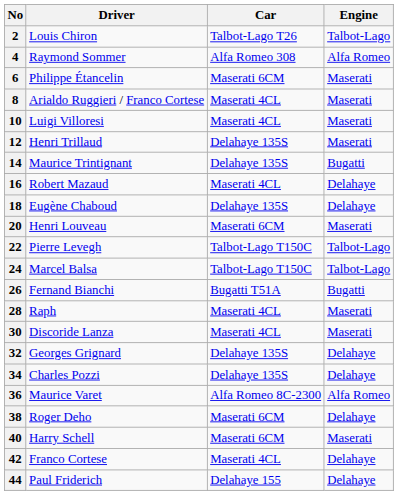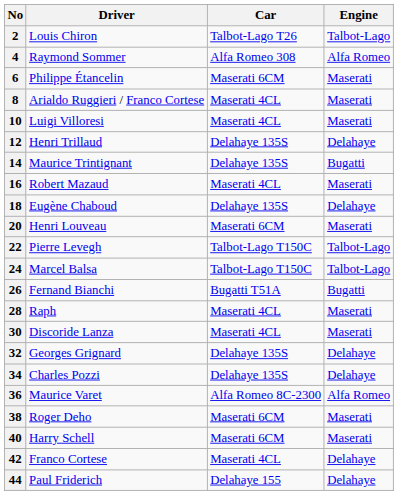 <table class="wikitable" style="font-size:90%">
 <tr>
 <th>No</th>
 <th>Driver</th>
 <th>Car</th>
 <th>Engine</th>
 </tr>
 <tr>
 <th>2</th>
 <td> <a href='#'>Louis Chiron</a></td>
 <td><a href='#'>Talbot-Lago T26</a></td>
 <td><a href='#'>Talbot-Lago</a></td>
 </tr>
 <tr>
 <th>4</th>
 <td> <a href='#'>Raymond Sommer</a></td>
 <td><a href='#'>Alfa Romeo 308</a></td>
 <td><a href='#'>Alfa Romeo</a></td>
 </tr>
 <tr>
 <th>6</th>
 <td> <a href='#'>Philippe Étancelin</a></td>
 <td><a href='#'>Maserati 6CM</a></td>
 <td><a href='#'>Maserati</a></td>
 </tr>
 <tr>
 <th>8</th>
 <td> <a href='#'>Arialdo Ruggieri</a> /  <a href='#'>Franco Cortese</a></td>
 <td><a href='#'>Maserati 4CL</a></td>
 <td><a href='#'>Maserati</a></td>
 </tr>
 <tr>
 <th>10</th>
 <td> <a href='#'>Luigi Villoresi</a></td>
 <td><a href='#'>Maserati 4CL</a></td>
 <td><a href='#'>Maserati</a></td>
 </tr>
 <tr>
 <th>12</th>
 <td> <a href='#'>Henri Trillaud</a></td>
 <td><a href='#'>Delahaye 135S</a></td>
-<td><a href='#'>Maserati</a></td>
+<td><a href='#'>Delahaye</a></td>
 </tr>
 <tr>
 <th>14</th>
 <td> <a href='#'>Maurice Trintignant</a></td>
 <td><a href='#'>Delahaye 135S</a></td>
 <td><a href='#'>Bugatti</a></td>
 </tr>
 <tr>
 <th>16</th>
 <td> <a href='#'>Robert Mazaud</a></td>
 <td><a href='#'>Maserati 4CL</a></td>
-<td><a href='#'>Delahaye</a></td>
+<td><a href='#'>Maserati</a></td>
 </tr>
 <tr>
 <th>18</th>
 <td> <a href='#'>Eugène Chaboud</a></td>
 <td><a href='#'>Delahaye 135S</a></td>
 <td><a href='#'>Delahaye</a></td>
 </tr>
 <tr>
 <th>20</th>
 <td> <a href='#'>Henri Louveau</a></td>
 <td><a href='#'>Maserati 6CM</a></td>
 <td><a href='#'>Maserati</a></td>
 </tr>
 <tr>
 <th>22</th>
 <td> <a href='#'>Pierre Levegh</a></td>
 <td><a href='#'>Talbot-Lago T150C</a></td>
 <td><a href='#'>Talbot-Lago</a></td>
 </tr>
 <tr>
 <th>24</th>
 <td> <a href='#'>Marcel Balsa</a></td>
 <td><a href='#'>Talbot-Lago T150C</a></td>
 <td><a href='#'>Talbot-Lago</a></td>
 </tr>
 <tr>
 <th>26</th>
 <td> <a href='#'>Fernand Bianchi</a></td>
 <td><a href='#'>Bugatti T51A</a></td>
 <td><a href='#'>Bugatti</a></td>
 </tr>
 <tr>
 <th>28</th>
 <td> <a href='#'>Raph</a></td>
 <td><a href='#'>Maserati 4CL</a></td>
 <td><a href='#'>Maserati</a></td>
 </tr>
 <tr>
 <th>30</th>
 <td> <a href='#'>Discoride Lanza</a></td>
 <td><a href='#'>Maserati 4CL</a></td>
 <td><a href='#'>Maserati</a></td>
 </tr>
 <tr>
 <th>32</th>
 <td> <a href='#'>Georges Grignard</a></td>
 <td><a href='#'>Delahaye 135S</a></td>
 <td><a href='#'>Delahaye</a></td>
 </tr>
 <tr>
 <th>34</th>
 <td> <a href='#'>Charles Pozzi</a></td>
 <td><a href='#'>Delahaye 135S</a></td>
 <td><a href='#'>Delahaye</a></td>
 </tr>
 <tr>
 <th>36</th>
 <td> <a href='#'>Maurice Varet</a></td>
 <td><a href='#'>Alfa Romeo 8C-2300</a></td>
 <td><a href='#'>Alfa Romeo</a></td>
 </tr>
 <tr>
 <th>38</th>
 <td> <a href='#'>Roger Deho</a></td>
 <td><a href='#'>Maserati 6CM</a></td>
-<td><a href='#'>Delahaye</a></td>
+<td><a href='#'>Maserati</a></td>
 </tr>
 <tr>
 <th>40</th>
 <td> <a href='#'>Harry Schell</a></td>
 <td><a href='#'>Maserati 6CM</a></td>
 <td><a href='#'>Maserati</a></td>
 </tr>
 <tr>
 <th>42</th>
 <td> <a href='#'>Franco Cortese</a></td>
 <td><a href='#'>Maserati 4CL</a></td>
 <td><a href='#'>Delahaye</a></td>
 </tr>
 <tr>
 <th>44</th>
 <td> <a href='#'>Paul Friderich</a></td>
 <td><a href='#'>Delahaye 155</a></td>
 <td><a href='#'>Delahaye</a></td>
 </tr>
 </table>
